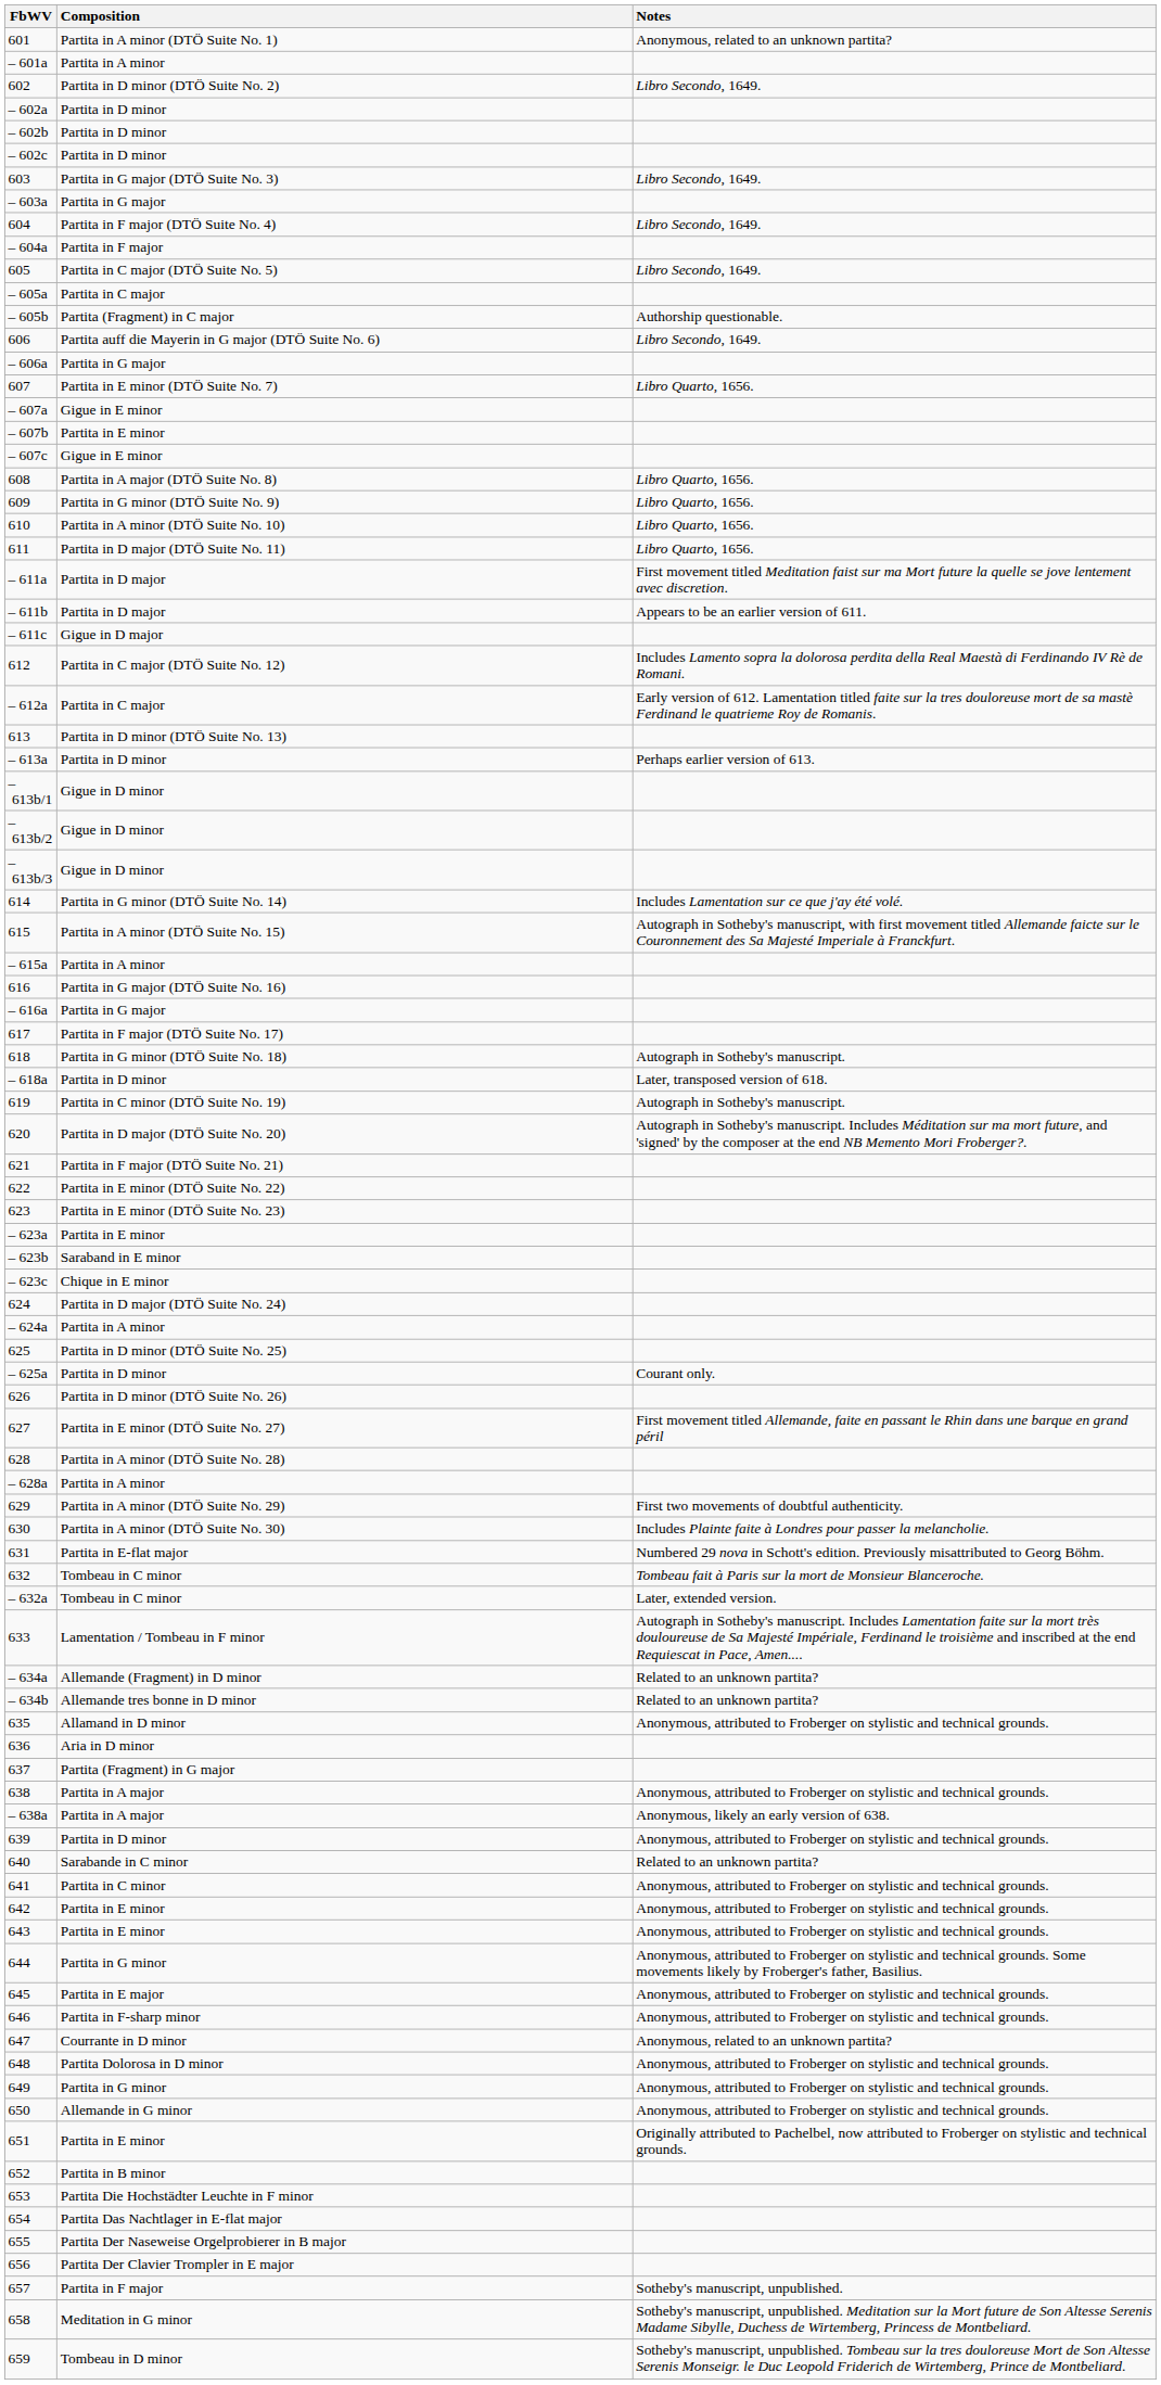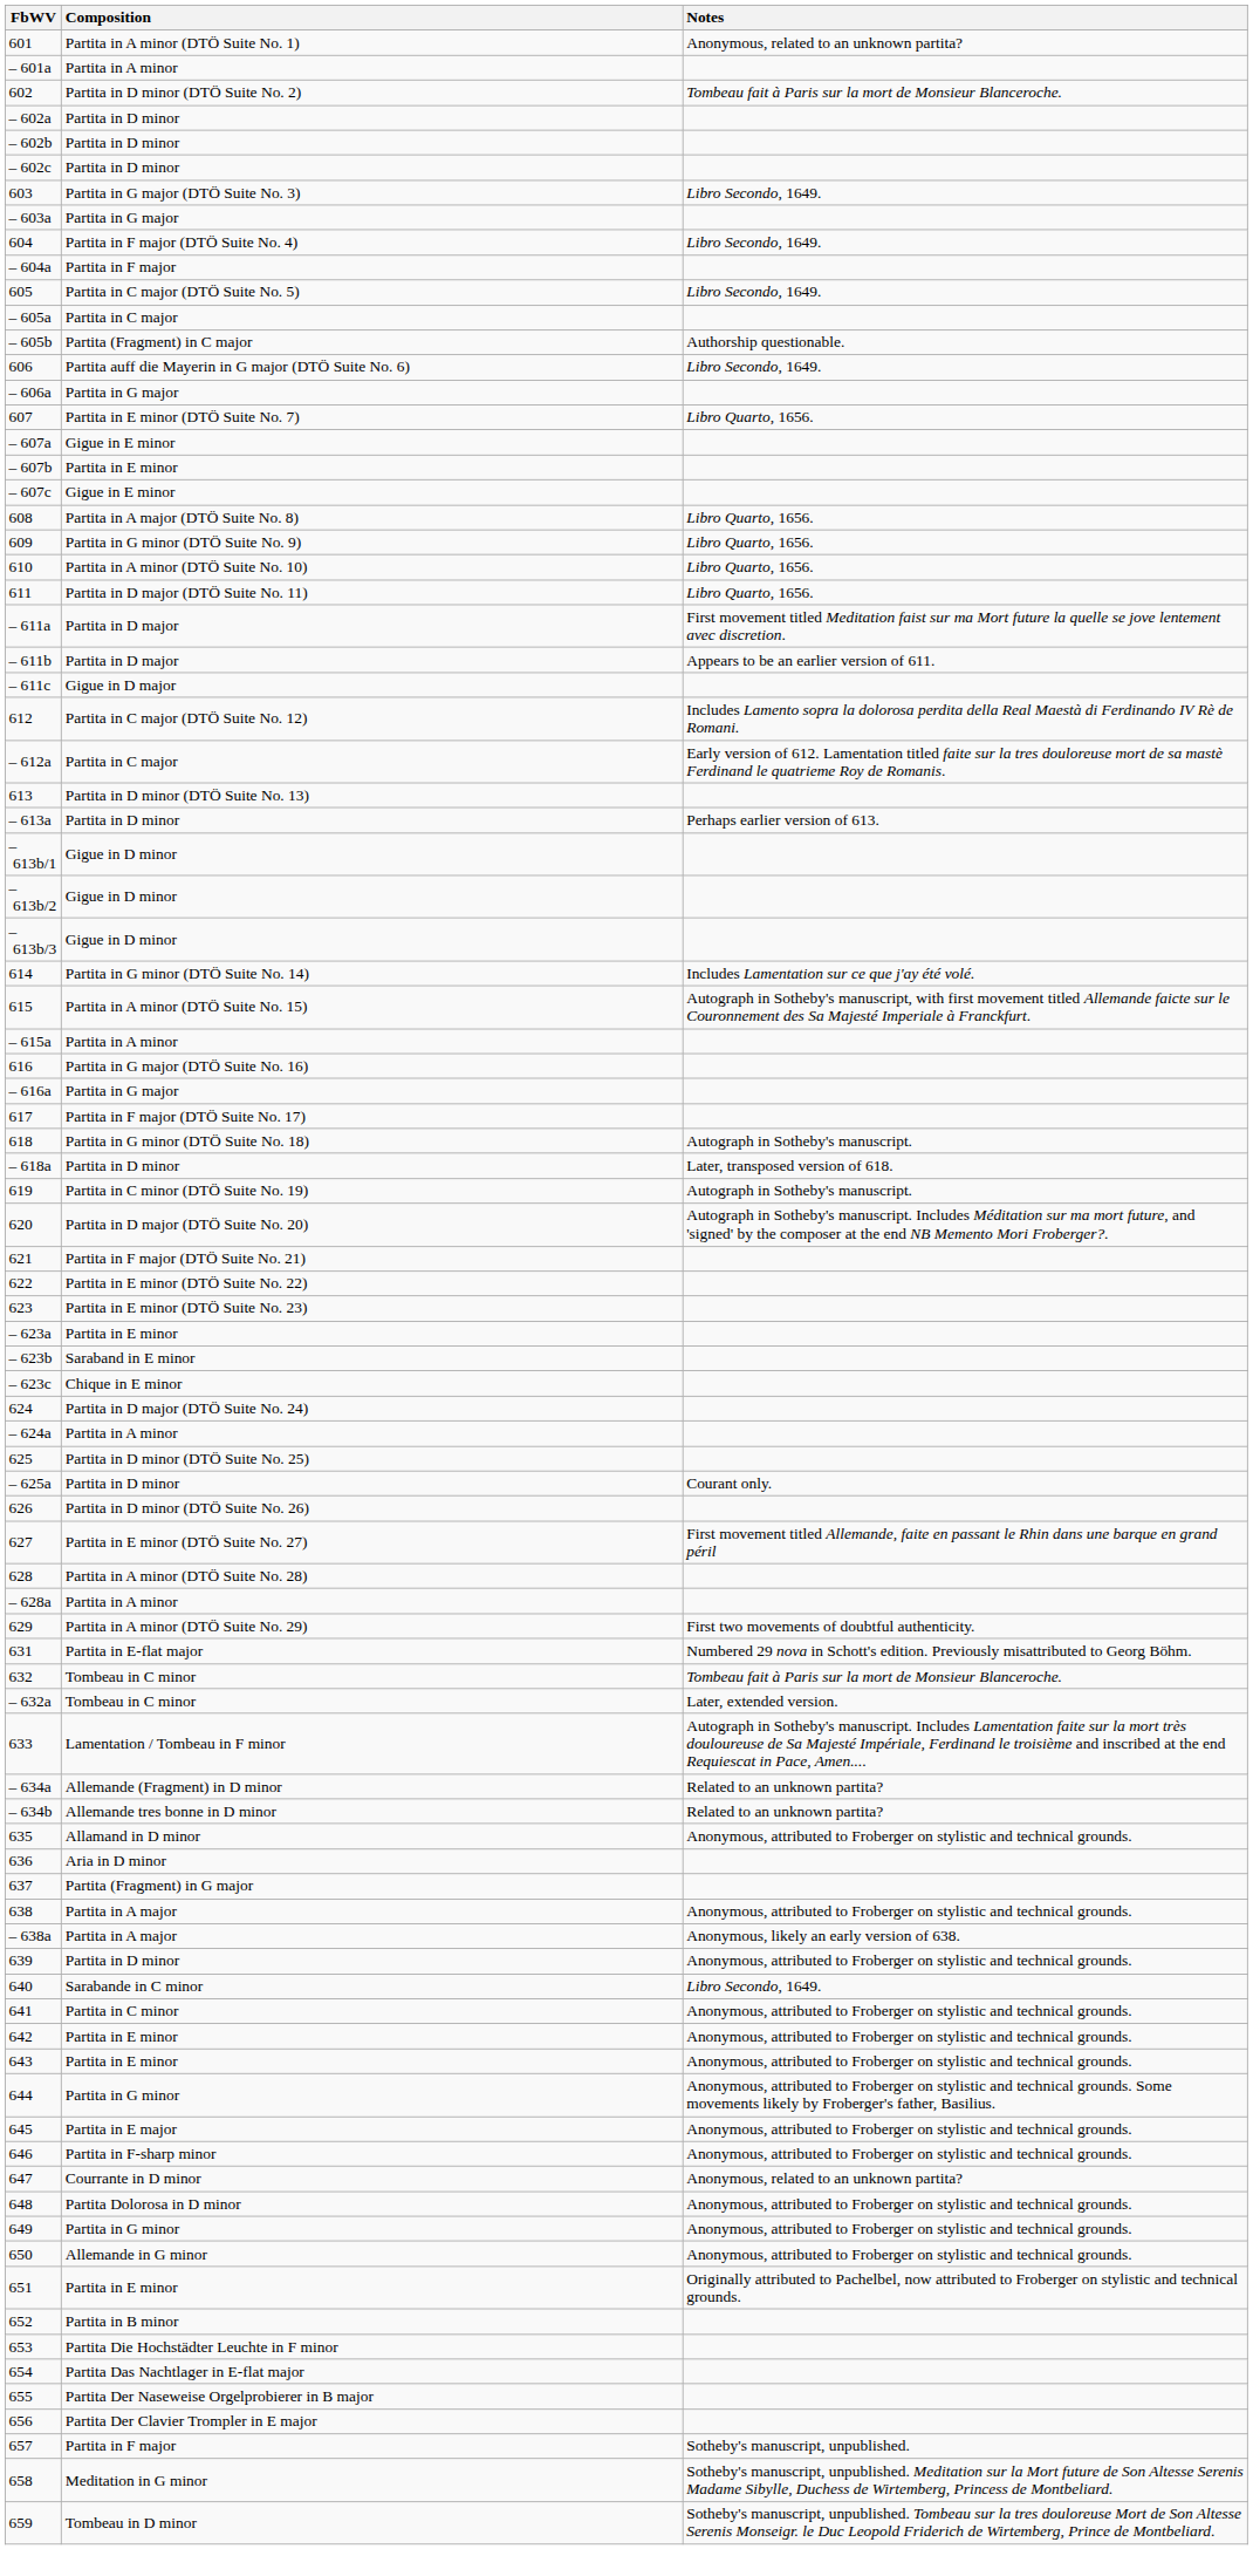 <table class="wikitable" width="100%">
 <tr>
 <th width="50">FbWV</th>
 <th style="text-align: left; width: 50%">Composition</th>
 <th style="text-align: left;">Notes</th>
 </tr>
 <tr>
 <td>601</td>
 <td>Partita in A minor (DTÖ Suite No. 1)</td>
 <td>Anonymous, related to an unknown partita?</td>
 </tr>
 <tr>
 <td>– 601a</td>
 <td>Partita in A minor</td>
 <td></td>
 </tr>
 <tr>
 <td>602</td>
 <td>Partita in D minor (DTÖ Suite No. 2)</td>
-<td><em>Libro Secondo</em>, 1649.</td>
+<td><em>Tombeau fait à Paris sur la mort de Monsieur Blanceroche.</em></td>
 </tr>
 <tr>
 <td>– 602a</td>
 <td>Partita in D minor</td>
 <td></td>
 </tr>
 <tr>
 <td>– 602b</td>
 <td>Partita in D minor</td>
 <td></td>
 </tr>
 <tr>
 <td>– 602c</td>
 <td>Partita in D minor</td>
 <td></td>
 </tr>
 <tr>
 <td>603</td>
 <td>Partita in G major (DTÖ Suite No. 3)</td>
 <td><em>Libro Secondo</em>, 1649.</td>
 </tr>
 <tr>
 <td>– 603a</td>
 <td>Partita in G major</td>
 <td></td>
 </tr>
 <tr>
 <td>604</td>
 <td>Partita in F major (DTÖ Suite No. 4)</td>
 <td><em>Libro Secondo</em>, 1649.</td>
 </tr>
 <tr>
 <td>– 604a</td>
 <td>Partita in F major</td>
 <td></td>
 </tr>
 <tr>
 <td>605</td>
 <td>Partita in C major (DTÖ Suite No. 5)</td>
 <td><em>Libro Secondo</em>, 1649.</td>
 </tr>
 <tr>
 <td>– 605a</td>
 <td>Partita in C major</td>
 <td></td>
 </tr>
 <tr>
 <td>– 605b</td>
 <td>Partita (Fragment) in C major</td>
 <td>Authorship questionable.</td>
 </tr>
 <tr>
 <td>606</td>
 <td>Partita auff die Mayerin in G major (DTÖ Suite No. 6)</td>
 <td><em>Libro Secondo</em>, 1649.</td>
 </tr>
 <tr>
 <td>– 606a</td>
 <td>Partita in G major</td>
 <td></td>
 </tr>
 <tr>
 <td>607</td>
 <td>Partita in E minor (DTÖ Suite No. 7)</td>
 <td><em>Libro Quarto</em>, 1656.</td>
 </tr>
 <tr>
 <td>– 607a</td>
 <td>Gigue in E minor</td>
 <td></td>
 </tr>
 <tr>
 <td>– 607b</td>
 <td>Partita in E minor</td>
 <td></td>
 </tr>
 <tr>
 <td>– 607c</td>
 <td>Gigue in E minor</td>
 <td></td>
 </tr>
 <tr>
 <td>608</td>
 <td>Partita in A major (DTÖ Suite No. 8)</td>
 <td><em>Libro Quarto</em>, 1656.</td>
 </tr>
 <tr>
 <td>609</td>
 <td>Partita in G minor (DTÖ Suite No. 9)</td>
 <td><em>Libro Quarto</em>, 1656.</td>
 </tr>
 <tr>
 <td>610</td>
 <td>Partita in A minor (DTÖ Suite No. 10)</td>
 <td><em>Libro Quarto</em>, 1656.</td>
 </tr>
 <tr>
 <td>611</td>
 <td>Partita in D major (DTÖ Suite No. 11)</td>
 <td><em>Libro Quarto</em>, 1656.</td>
 </tr>
 <tr>
 <td>– 611a</td>
 <td>Partita in D major</td>
 <td>First movement titled <em>Meditation faist sur ma Mort future la quelle se jove lentement avec discretion</em>.</td>
 </tr>
 <tr>
 <td>– 611b</td>
 <td>Partita in D major</td>
 <td>Appears to be an earlier version of 611.</td>
 </tr>
 <tr>
 <td>– 611c</td>
 <td>Gigue in D major</td>
 <td></td>
 </tr>
 <tr>
 <td>612</td>
 <td>Partita in C major (DTÖ Suite No. 12)</td>
 <td>Includes <em>Lamento sopra la dolorosa perdita della Real Maestà di Ferdinando IV Rè de Romani.</em></td>
 </tr>
 <tr>
 <td>– 612a</td>
 <td>Partita in C major</td>
 <td>Early version of 612. Lamentation titled <em>faite sur la tres douloreuse mort de sa mastè Ferdinand le quatrieme Roy de Romanis</em>.</td>
 </tr>
 <tr>
 <td>613</td>
 <td>Partita in D minor (DTÖ Suite No. 13)</td>
 <td></td>
 </tr>
 <tr>
 <td>– 613a</td>
 <td>Partita in D minor</td>
 <td>Perhaps earlier version of 613.</td>
 </tr>
 <tr>
 <td>– 613b/1</td>
 <td>Gigue in D minor</td>
 <td></td>
 </tr>
 <tr>
 <td>– 613b/2</td>
 <td>Gigue in D minor</td>
 <td></td>
 </tr>
 <tr>
 <td>– 613b/3</td>
 <td>Gigue in D minor</td>
 <td></td>
 </tr>
 <tr>
 <td>614</td>
 <td>Partita in G minor (DTÖ Suite No. 14)</td>
 <td>Includes <em>Lamentation sur ce que j'ay été volé.</em></td>
 </tr>
 <tr>
 <td>615</td>
 <td>Partita in A minor (DTÖ Suite No. 15)</td>
 <td>Autograph in Sotheby's manuscript, with first movement titled <em>Allemande faicte sur le Couronnement des Sa Majesté Imperiale à Franckfurt</em>.</td>
 </tr>
 <tr>
 <td>– 615a</td>
 <td>Partita in A minor</td>
 <td></td>
 </tr>
 <tr>
 <td>616</td>
 <td>Partita in G major (DTÖ Suite No. 16)</td>
 <td></td>
 </tr>
 <tr>
 <td>– 616a</td>
 <td>Partita in G major</td>
 <td></td>
 </tr>
 <tr>
 <td>617</td>
 <td>Partita in F major (DTÖ Suite No. 17)</td>
 <td></td>
 </tr>
 <tr>
 <td>618</td>
 <td>Partita in G minor (DTÖ Suite No. 18)</td>
 <td>Autograph in Sotheby's manuscript.</td>
 </tr>
 <tr>
 <td>– 618a</td>
 <td>Partita in D minor</td>
 <td>Later, transposed version of 618.</td>
 </tr>
 <tr>
 <td>619</td>
 <td>Partita in C minor (DTÖ Suite No. 19)</td>
 <td>Autograph in Sotheby's manuscript.</td>
 </tr>
 <tr>
 <td>620</td>
 <td>Partita in D major (DTÖ Suite No. 20)</td>
 <td>Autograph in Sotheby's manuscript. Includes <em>Méditation sur ma mort future</em>, and 'signed' by the composer at the end <em>NB Memento Mori Froberger?</em>.</td>
 </tr>
 <tr>
 <td>621</td>
 <td>Partita in F major (DTÖ Suite No. 21)</td>
 <td></td>
 </tr>
 <tr>
 <td>622</td>
 <td>Partita in E minor (DTÖ Suite No. 22)</td>
 <td></td>
 </tr>
 <tr>
 <td>623</td>
 <td>Partita in E minor (DTÖ Suite No. 23)</td>
 <td></td>
 </tr>
 <tr>
 <td>– 623a</td>
 <td>Partita in E minor</td>
 <td></td>
 </tr>
 <tr>
 <td>– 623b</td>
 <td>Saraband in E minor</td>
 <td></td>
 </tr>
 <tr>
 <td>– 623c</td>
 <td>Chique in E minor</td>
 <td></td>
 </tr>
 <tr>
 <td>624</td>
 <td>Partita in D major (DTÖ Suite No. 24)</td>
 <td></td>
 </tr>
 <tr>
 <td>– 624a</td>
 <td>Partita in A minor</td>
 <td></td>
 </tr>
 <tr>
 <td>625</td>
 <td>Partita in D minor (DTÖ Suite No. 25)</td>
 <td></td>
 </tr>
 <tr>
 <td>– 625a</td>
 <td>Partita in D minor</td>
 <td>Courant only.</td>
 </tr>
 <tr>
 <td>626</td>
 <td>Partita in D minor (DTÖ Suite No. 26)</td>
 <td></td>
 </tr>
 <tr>
 <td>627</td>
 <td>Partita in E minor (DTÖ Suite No. 27)</td>
 <td>First movement titled <em>Allemande, faite en passant le Rhin dans une barque en grand péril</em></td>
 </tr>
 <tr>
 <td>628</td>
 <td>Partita in A minor (DTÖ Suite No. 28)</td>
 <td></td>
 </tr>
 <tr>
 <td>– 628a</td>
 <td>Partita in A minor</td>
 <td></td>
 </tr>
 <tr>
 <td>629</td>
 <td>Partita in A minor (DTÖ Suite No. 29)</td>
 <td>First two movements of doubtful authenticity.</td>
 </tr>
 <tr>
-<td>630</td>
-<td>Partita in A minor (DTÖ Suite No. 30)</td>
-<td>Includes <em>Plainte faite à Londres pour passer la melancholie.</em></td>
-</tr>
-<tr>
 <td>631</td>
 <td>Partita in E-flat major</td>
 <td>Numbered 29 <em>nova</em> in Schott's edition. Previously misattributed to Georg Böhm.</td>
 </tr>
 <tr>
 <td>632</td>
 <td>Tombeau in C minor</td>
 <td><em>Tombeau fait à Paris sur la mort de Monsieur Blanceroche.</em></td>
 </tr>
 <tr>
 <td>– 632a</td>
 <td>Tombeau in C minor</td>
 <td>Later, extended version.</td>
 </tr>
 <tr>
 <td>633</td>
 <td>Lamentation / Tombeau in F minor</td>
 <td>Autograph in Sotheby's manuscript. Includes <em>Lamentation faite sur la mort très douloureuse de Sa Majesté Impériale, Ferdinand le troisième</em> and inscribed at the end <em>Requiescat in Pace, Amen...</em>.</td>
 </tr>
 <tr>
 <td>– 634a</td>
 <td>Allemande (Fragment) in D minor</td>
 <td>Related to an unknown partita?</td>
 </tr>
 <tr>
 <td>– 634b</td>
 <td>Allemande tres bonne in D minor</td>
 <td>Related to an unknown partita?</td>
 </tr>
 <tr>
 <td>635</td>
 <td>Allamand in D minor</td>
 <td>Anonymous, attributed to Froberger on stylistic and technical grounds.</td>
 </tr>
 <tr>
 <td>636</td>
 <td>Aria in D minor</td>
 <td></td>
 </tr>
 <tr>
 <td>637</td>
 <td>Partita (Fragment) in G major</td>
 <td></td>
 </tr>
 <tr>
 <td>638</td>
 <td>Partita in A major</td>
 <td>Anonymous, attributed to Froberger on stylistic and technical grounds.</td>
 </tr>
 <tr>
 <td>– 638a</td>
 <td>Partita in A major</td>
 <td>Anonymous, likely an early version of 638.</td>
 </tr>
 <tr>
 <td>639</td>
 <td>Partita in D minor</td>
 <td>Anonymous, attributed to Froberger on stylistic and technical grounds.</td>
 </tr>
 <tr>
 <td>640</td>
 <td>Sarabande in C minor</td>
-<td>Related to an unknown partita?</td>
+<td><em>Libro Secondo</em>, 1649.</td>
 </tr>
 <tr>
 <td>641</td>
 <td>Partita in C minor</td>
 <td>Anonymous, attributed to Froberger on stylistic and technical grounds.</td>
 </tr>
 <tr>
 <td>642</td>
 <td>Partita in E minor</td>
 <td>Anonymous, attributed to Froberger on stylistic and technical grounds.</td>
 </tr>
 <tr>
 <td>643</td>
 <td>Partita in E minor</td>
 <td>Anonymous, attributed to Froberger on stylistic and technical grounds.</td>
 </tr>
 <tr>
 <td>644</td>
 <td>Partita in G minor</td>
 <td>Anonymous, attributed to Froberger on stylistic and technical grounds. Some movements likely by Froberger's father, Basilius.</td>
 </tr>
 <tr>
 <td>645</td>
 <td>Partita in E major</td>
 <td>Anonymous, attributed to Froberger on stylistic and technical grounds.</td>
 </tr>
 <tr>
 <td>646</td>
 <td>Partita in F-sharp minor</td>
 <td>Anonymous, attributed to Froberger on stylistic and technical grounds.</td>
 </tr>
 <tr>
 <td>647</td>
 <td>Courrante in D minor</td>
 <td>Anonymous, related to an unknown partita?</td>
 </tr>
 <tr>
 <td>648</td>
 <td>Partita Dolorosa in D minor</td>
 <td>Anonymous, attributed to Froberger on stylistic and technical grounds.</td>
 </tr>
 <tr>
 <td>649</td>
 <td>Partita in G minor</td>
 <td>Anonymous, attributed to Froberger on stylistic and technical grounds.</td>
 </tr>
 <tr>
 <td>650</td>
 <td>Allemande in G minor</td>
 <td>Anonymous, attributed to Froberger on stylistic and technical grounds.</td>
 </tr>
 <tr>
 <td>651</td>
 <td>Partita in E minor</td>
 <td>Originally attributed to Pachelbel, now attributed to Froberger on stylistic and technical grounds.</td>
 </tr>
 <tr>
 <td>652</td>
 <td>Partita in B minor</td>
 <td></td>
 </tr>
 <tr>
 <td>653</td>
 <td>Partita Die Hochstädter Leuchte in F minor</td>
 <td></td>
 </tr>
 <tr>
 <td>654</td>
 <td>Partita Das Nachtlager in E-flat major</td>
 <td></td>
 </tr>
 <tr>
 <td>655</td>
 <td>Partita Der Naseweise Orgelprobierer in B major</td>
 <td></td>
 </tr>
 <tr>
 <td>656</td>
 <td>Partita Der Clavier Trompler in E major</td>
 <td></td>
 </tr>
 <tr>
 <td>657</td>
 <td>Partita in F major</td>
 <td>Sotheby's manuscript, unpublished.</td>
 </tr>
 <tr>
 <td>658</td>
 <td>Meditation in G minor</td>
 <td>Sotheby's manuscript, unpublished. <em>Meditation sur la Mort future de Son Altesse Serenis Madame Sibylle, Duchess de Wirtemberg, Princess de Montbeliard</em>.</td>
 </tr>
 <tr>
 <td>659</td>
 <td>Tombeau in D minor</td>
 <td>Sotheby's manuscript, unpublished. <em>Tombeau sur la tres douloreuse Mort de Son Altesse Serenis Monseigr. le Duc Leopold Friderich de Wirtemberg, Prince de Montbeliard</em>.</td>
 </tr>
 </table>
